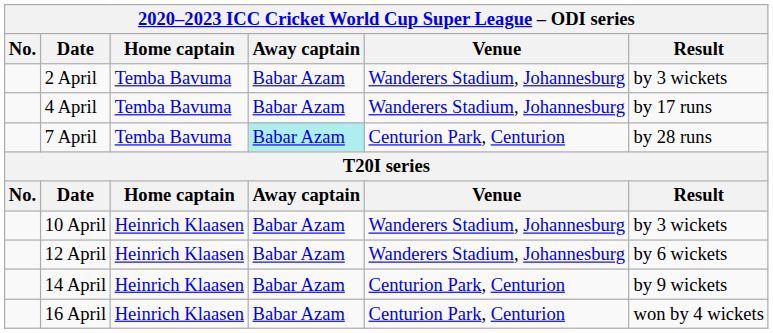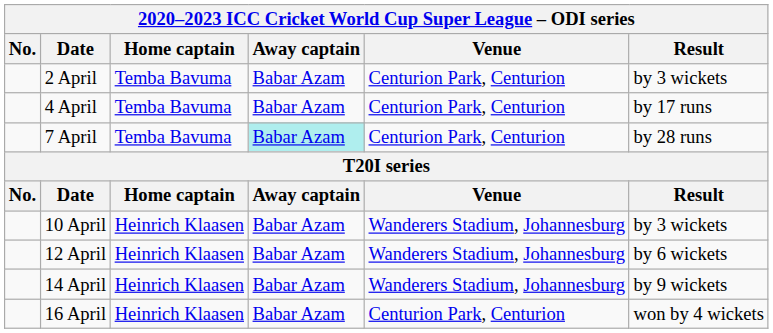 <table class="wikitable">
 <tr>
 <th colspan="9"><a href='#'>2020–2023 ICC Cricket World Cup Super League</a> – ODI series</th>
 </tr>
 <tr>
 <th>No.</th>
 <th>Date</th>
 <th>Home captain</th>
 <th>Away captain</th>
 <th>Venue</th>
 <th>Result</th>
 </tr>
 <tr>
 <td></td>
 <td>2 April</td>
 <td><a href='#'>Temba Bavuma</a></td>
 <td><a href='#'>Babar Azam</a></td>
-<td><a href='#'>Wanderers Stadium</a>, <a href='#'>Johannesburg</a></td>
+<td><a href='#'>Centurion Park</a>, <a href='#'>Centurion</a></td>
 <td> by 3 wickets</td>
 </tr>
 <tr>
 <td></td>
 <td>4 April</td>
 <td><a href='#'>Temba Bavuma</a></td>
 <td><a href='#'>Babar Azam</a></td>
-<td><a href='#'>Wanderers Stadium</a>, <a href='#'>Johannesburg</a></td>
+<td><a href='#'>Centurion Park</a>, <a href='#'>Centurion</a></td>
 <td> by 17 runs</td>
 </tr>
 <tr>
 <td></td>
 <td>7 April</td>
 <td><a href='#'>Temba Bavuma</a></td>
 <td style="background: paleturquoise;"><a href='#'>Babar Azam</a></td>
 <td><a href='#'>Centurion Park</a>, <a href='#'>Centurion</a></td>
 <td> by 28 runs</td>
 </tr>
 <tr>
 <th colspan="9">T20I series</th>
 </tr>
 <tr>
 <th>No.</th>
 <th>Date</th>
 <th>Home captain</th>
 <th>Away captain</th>
 <th>Venue</th>
 <th>Result</th>
 </tr>
 <tr>
 <td></td>
 <td>10 April</td>
 <td><a href='#'>Heinrich Klaasen</a></td>
 <td><a href='#'>Babar Azam</a></td>
 <td><a href='#'>Wanderers Stadium</a>, <a href='#'>Johannesburg</a></td>
 <td> by 3 wickets</td>
 </tr>
 <tr>
 <td></td>
 <td>12 April</td>
 <td><a href='#'>Heinrich Klaasen</a></td>
 <td><a href='#'>Babar Azam</a></td>
 <td><a href='#'>Wanderers Stadium</a>, <a href='#'>Johannesburg</a></td>
 <td> by 6 wickets</td>
 </tr>
 <tr>
 <td></td>
 <td>14 April</td>
 <td><a href='#'>Heinrich Klaasen</a></td>
 <td><a href='#'>Babar Azam</a></td>
-<td><a href='#'>Centurion Park</a>, <a href='#'>Centurion</a></td>
+<td><a href='#'>Wanderers Stadium</a>, <a href='#'>Johannesburg</a></td>
 <td> by 9 wickets</td>
 </tr>
 <tr>
 <td></td>
 <td>16 April</td>
 <td><a href='#'>Heinrich Klaasen</a></td>
 <td><a href='#'>Babar Azam</a></td>
 <td><a href='#'>Centurion Park</a>, <a href='#'>Centurion</a></td>
 <td> won by 4 wickets</td>
 </tr>
 </table>
